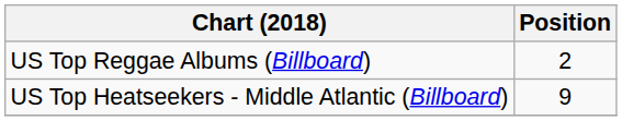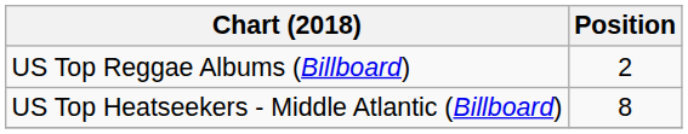 <table class="wikitable">
 <tr>
 <th>Chart (2018)</th>
 <th>Position</th>
 </tr>
 <tr>
 <td>US Top Reggae Albums (<em><a href='#'>Billboard</a></em>)</td>
 <td align="center">2</td>
 </tr>
 <tr>
 <td>US Top Heatseekers - Middle Atlantic (<em><a href='#'>Billboard</a></em>)</td>
-<td align="center">9</td>
+<td align="center">8</td>
 </tr>
 <tr>
 </tr>
 </table>
